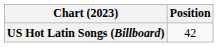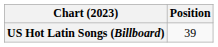 <table class="wikitable sortable plainrowheaders" style="text-align:center">
 <tr>
 <th scope="col">Chart (2023)</th>
 <th scope="col">Position</th>
 </tr>
 <tr>
 <th scope="row">US Hot Latin Songs (<em>Billboard</em>)</th>
-<td>42</td>
+<td>39</td>
 </tr>
 </table>
